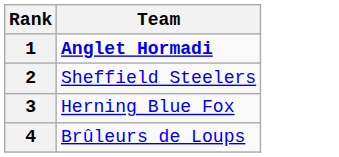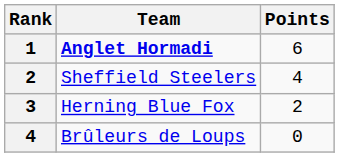 <table class="wikitable" style="text-align: center;">
 <tr>
 <th>Rank</th>
 <th>Team</th>
+<th>Points</th>
 </tr>
 <tr>
 <th>1</th>
 <td style="text-align: left;"> <strong><a href='#'>Anglet Hormadi</a></strong></td>
+<td>6</td>
 </tr>
 <tr>
 <th>2</th>
 <td style="text-align: left;"> <a href='#'>Sheffield Steelers</a></td>
+<td>4</td>
 </tr>
 <tr>
 <th>3</th>
 <td style="text-align: left;"> <a href='#'>Herning Blue Fox</a></td>
+<td>2</td>
 </tr>
 <tr>
 <th>4</th>
 <td style="text-align: left;"> <a href='#'>Brûleurs de Loups</a></td>
+<td>0</td>
 </tr>
 </table>
